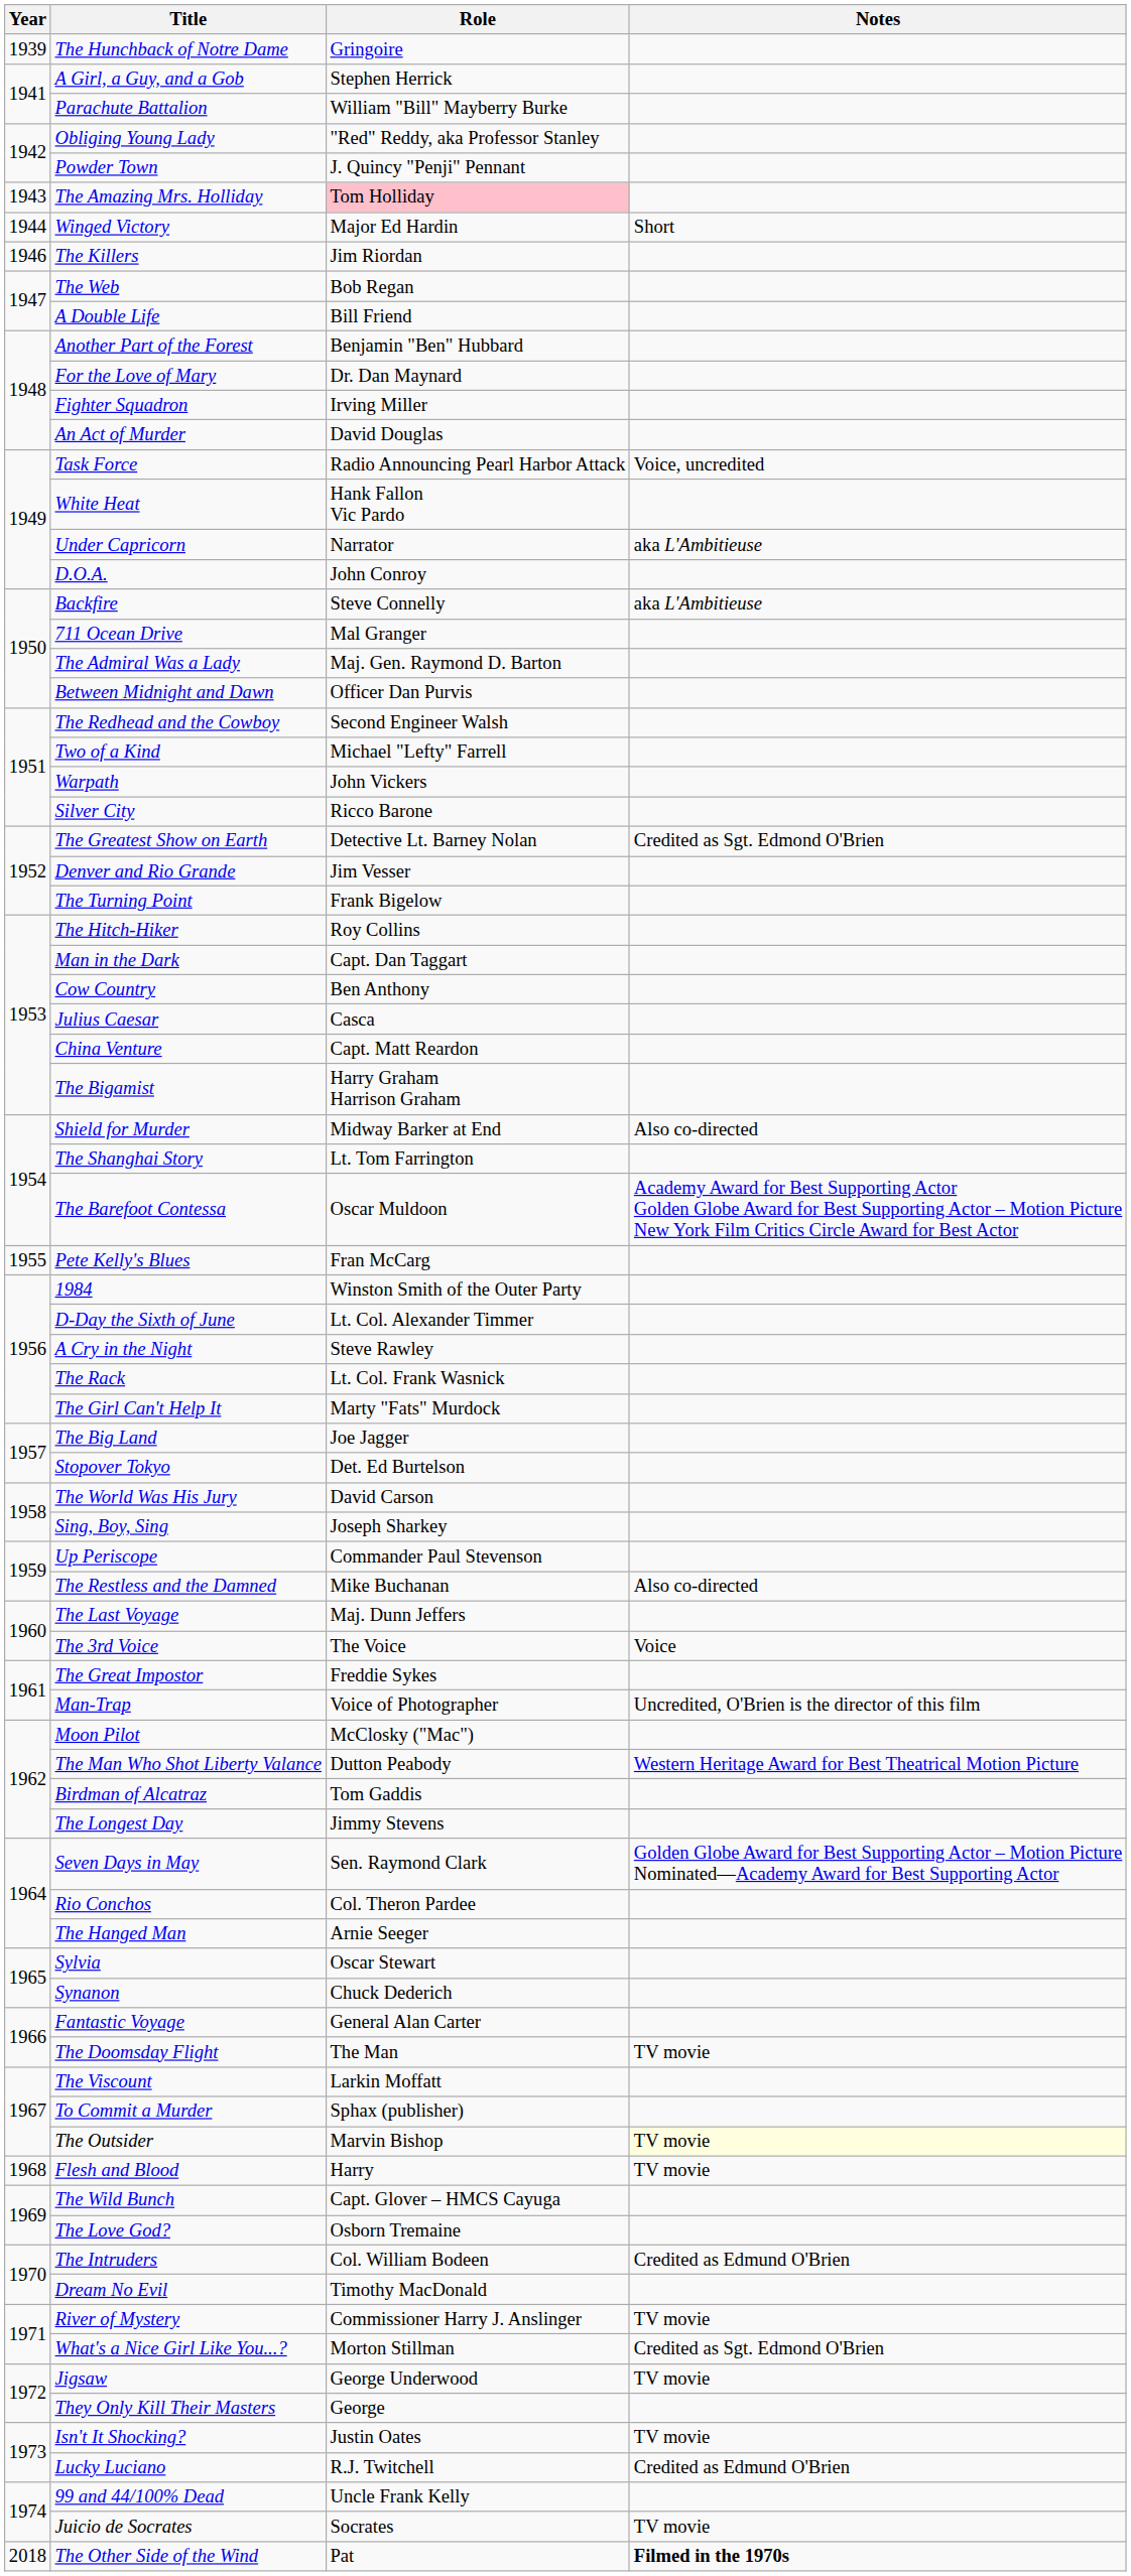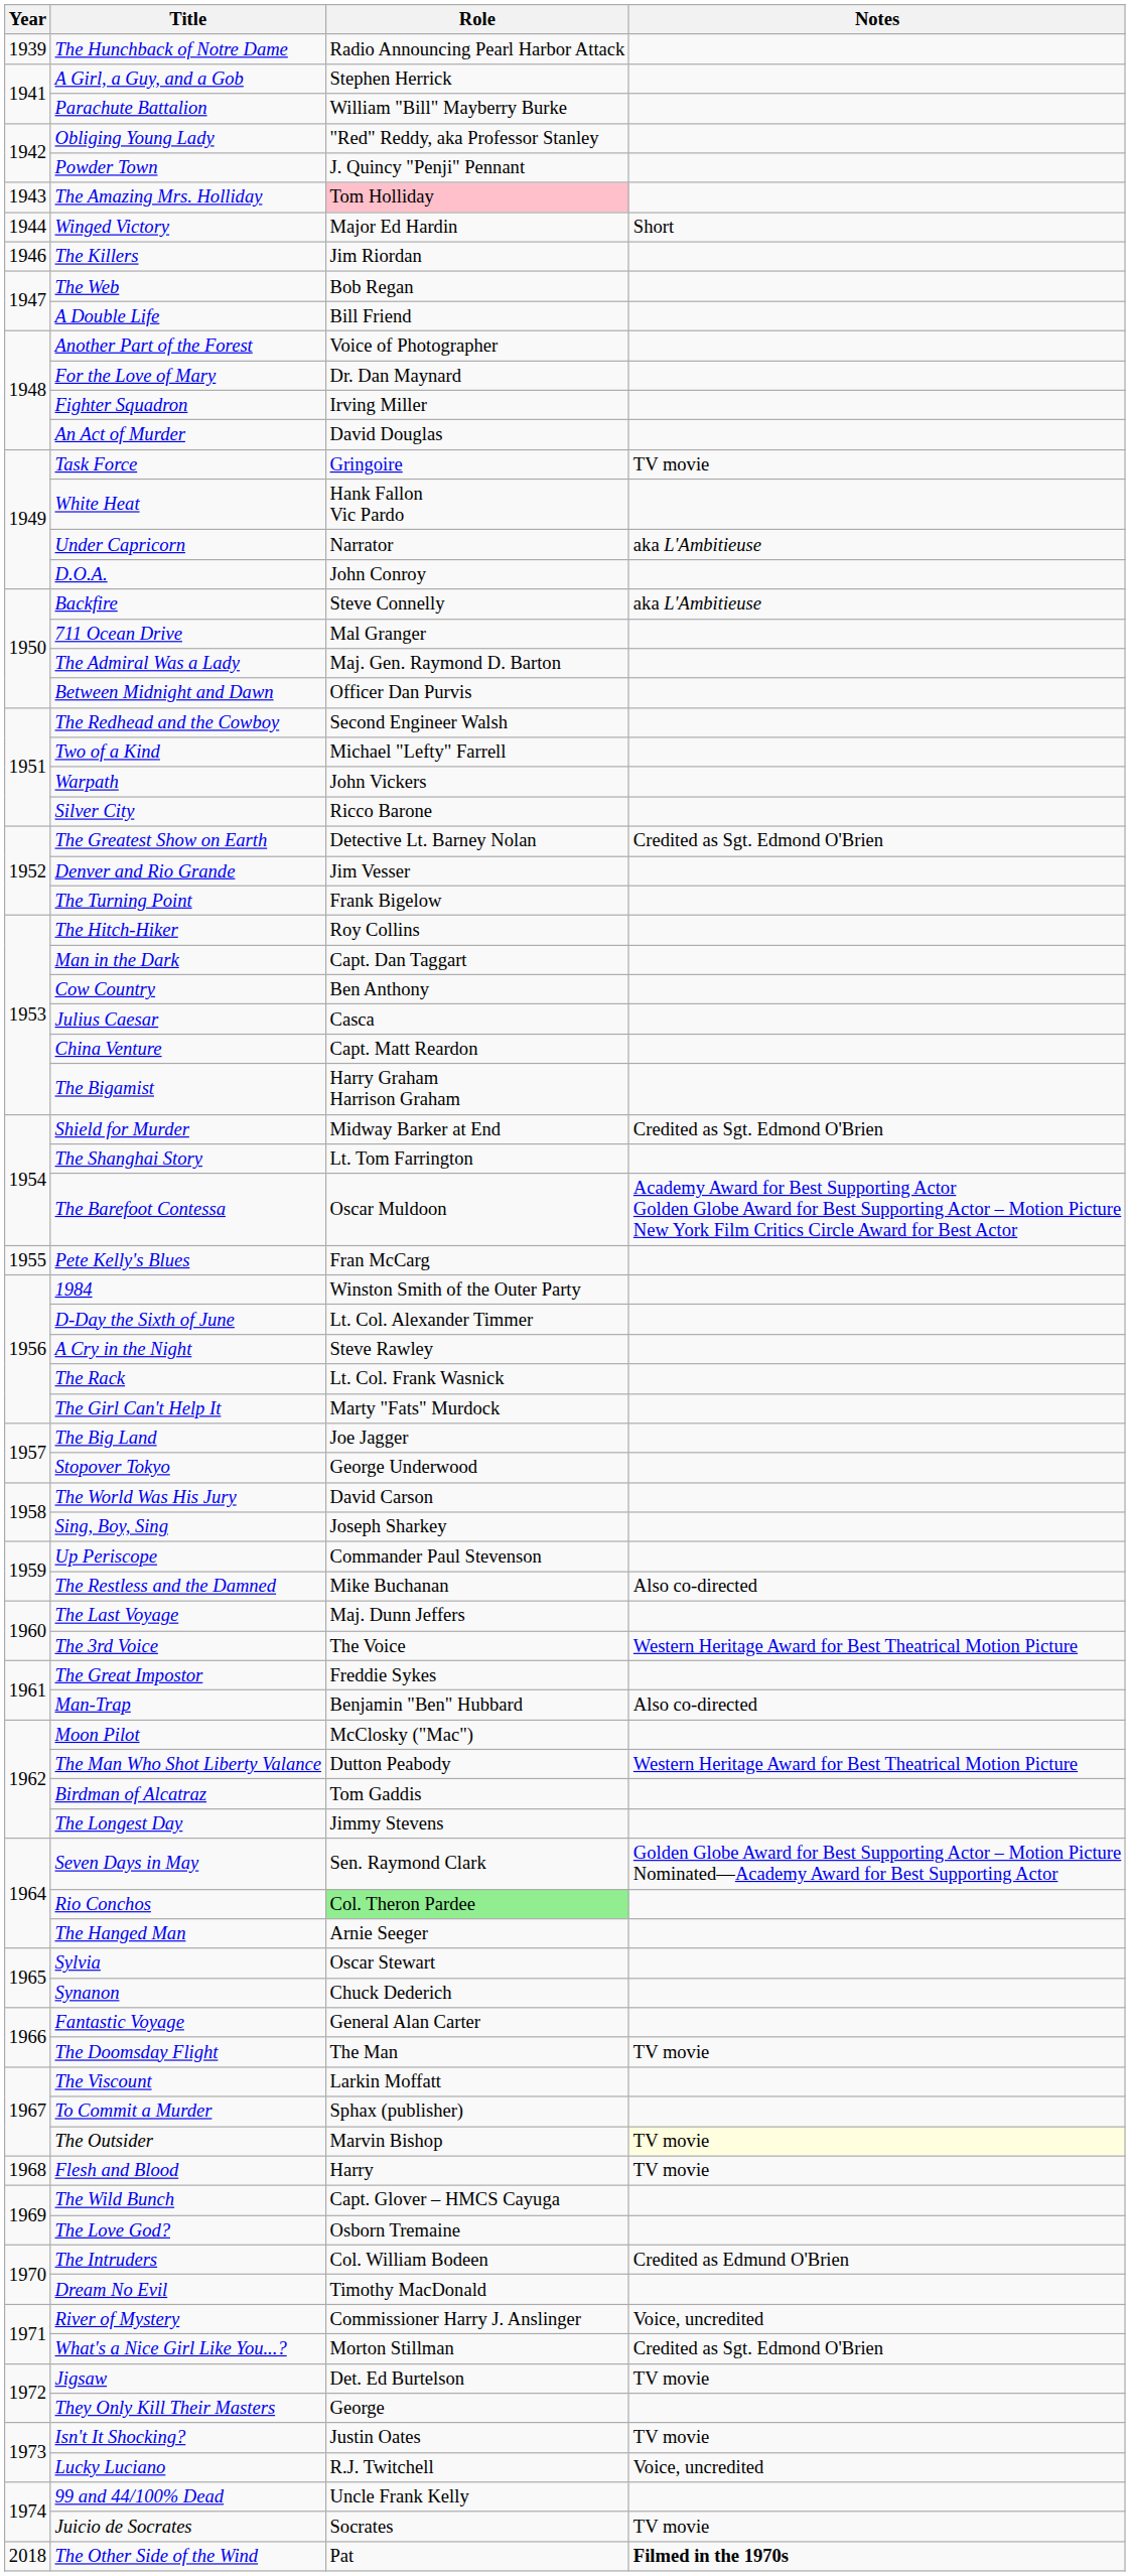 <table class="wikitable">
 <tr>
 <th>Year</th>
 <th>Title</th>
 <th>Role</th>
 <th>Notes</th>
 </tr>
 <tr>
 <td>1939</td>
 <td><em><a href='#'>The Hunchback of Notre Dame</a></em></td>
-<td><a href='#'>Gringoire</a></td>
+<td>Radio Announcing Pearl Harbor Attack</td>
 <td></td>
 </tr>
 <tr>
 <td rowspan="2">1941</td>
 <td><em><a href='#'>A Girl, a Guy, and a Gob</a></em></td>
 <td>Stephen Herrick</td>
 <td></td>
 </tr>
 <tr>
 <td><em><a href='#'>Parachute Battalion</a></em></td>
 <td>William "Bill" Mayberry Burke</td>
 <td></td>
 </tr>
 <tr>
 <td rowspan="2">1942</td>
 <td><em><a href='#'>Obliging Young Lady</a></em></td>
 <td>"Red" Reddy, aka Professor Stanley</td>
 <td></td>
 </tr>
 <tr>
 <td><em><a href='#'>Powder Town</a></em></td>
 <td>J. Quincy "Penji" Pennant</td>
 <td></td>
 </tr>
 <tr>
 <td>1943</td>
 <td><em><a href='#'>The Amazing Mrs. Holliday</a></em></td>
 <td style="background: pink;">Tom Holliday</td>
 <td></td>
 </tr>
 <tr>
 <td>1944</td>
 <td><em><a href='#'>Winged Victory</a></em></td>
 <td>Major Ed Hardin</td>
 <td>Short</td>
 </tr>
 <tr>
 <td>1946</td>
 <td><em><a href='#'>The Killers</a></em></td>
 <td>Jim Riordan</td>
 <td></td>
 </tr>
 <tr>
 <td rowspan="2">1947</td>
 <td><em><a href='#'>The Web</a></em></td>
 <td>Bob Regan</td>
 <td></td>
 </tr>
 <tr>
 <td><em><a href='#'>A Double Life</a></em></td>
 <td>Bill Friend</td>
 <td></td>
 </tr>
 <tr>
 <td rowspan="4">1948</td>
 <td><em><a href='#'>Another Part of the Forest</a></em></td>
-<td>Benjamin "Ben" Hubbard</td>
+<td>Voice of Photographer</td>
 <td></td>
 </tr>
 <tr>
 <td><em><a href='#'>For the Love of Mary</a></em></td>
 <td>Dr. Dan Maynard</td>
 <td></td>
 </tr>
 <tr>
 <td><em><a href='#'>Fighter Squadron</a></em></td>
 <td>Irving Miller</td>
 <td></td>
 </tr>
 <tr>
 <td><em><a href='#'>An Act of Murder</a></em></td>
 <td>David Douglas</td>
 <td></td>
 </tr>
 <tr>
 <td rowspan="4">1949</td>
 <td><em><a href='#'>Task Force</a></em></td>
-<td>Radio Announcing Pearl Harbor Attack</td>
-<td>Voice, uncredited</td>
+<td><a href='#'>Gringoire</a></td>
+<td>TV movie</td>
 </tr>
 <tr>
 <td><em><a href='#'>White Heat</a></em></td>
 <td>Hank Fallon<br>Vic Pardo</td>
 <td></td>
 </tr>
 <tr>
 <td><em><a href='#'>Under Capricorn</a></em></td>
 <td>Narrator</td>
 <td>aka <em>L'Ambitieuse</em></td>
 </tr>
 <tr>
 <td><em><a href='#'>D.O.A.</a></em></td>
 <td>John Conroy</td>
 <td></td>
 </tr>
 <tr>
 <td rowspan="4">1950</td>
 <td><em><a href='#'>Backfire</a></em></td>
 <td>Steve Connelly</td>
 <td>aka <em>L'Ambitieuse</em></td>
 </tr>
 <tr>
 <td><em><a href='#'>711 Ocean Drive</a></em></td>
 <td>Mal Granger</td>
 <td></td>
 </tr>
 <tr>
 <td><em><a href='#'>The Admiral Was a Lady</a></em></td>
 <td>Maj. Gen. Raymond D. Barton</td>
 <td></td>
 </tr>
 <tr>
 <td><em><a href='#'>Between Midnight and Dawn</a></em></td>
 <td>Officer Dan Purvis</td>
 <td></td>
 </tr>
 <tr>
 <td rowspan="4">1951</td>
 <td><em><a href='#'>The Redhead and the Cowboy</a></em></td>
 <td>Second Engineer Walsh</td>
 <td></td>
 </tr>
 <tr>
 <td><em><a href='#'>Two of a Kind</a></em></td>
 <td>Michael "Lefty" Farrell</td>
 <td></td>
 </tr>
 <tr>
 <td><em><a href='#'>Warpath</a></em></td>
 <td>John Vickers</td>
 <td></td>
 </tr>
 <tr>
 <td><em><a href='#'>Silver City</a></em></td>
 <td>Ricco Barone</td>
 <td></td>
 </tr>
 <tr>
 <td rowspan="3">1952</td>
 <td><em><a href='#'>The Greatest Show on Earth</a></em></td>
 <td>Detective Lt. Barney Nolan</td>
 <td>Credited as Sgt. Edmond O'Brien</td>
 </tr>
 <tr>
 <td><em><a href='#'>Denver and Rio Grande</a></em></td>
 <td>Jim Vesser</td>
 <td></td>
 </tr>
 <tr>
 <td><em><a href='#'>The Turning Point</a></em></td>
 <td>Frank Bigelow</td>
 <td></td>
 </tr>
 <tr>
 <td rowspan="6">1953</td>
 <td><em><a href='#'>The Hitch-Hiker</a></em></td>
 <td>Roy Collins</td>
 <td></td>
 </tr>
 <tr>
 <td><em><a href='#'>Man in the Dark</a></em></td>
 <td>Capt. Dan Taggart</td>
 <td></td>
 </tr>
 <tr>
 <td><em><a href='#'>Cow Country</a></em></td>
 <td>Ben Anthony</td>
 <td></td>
 </tr>
 <tr>
 <td><em><a href='#'>Julius Caesar</a></em></td>
 <td>Casca</td>
 <td></td>
 </tr>
 <tr>
 <td><em><a href='#'>China Venture</a></em></td>
 <td>Capt. Matt Reardon</td>
 <td></td>
 </tr>
 <tr>
 <td><em><a href='#'>The Bigamist</a></em></td>
 <td>Harry Graham<br>Harrison Graham</td>
 <td></td>
 </tr>
 <tr>
 <td rowspan="3">1954</td>
 <td><em><a href='#'>Shield for Murder</a></em></td>
 <td>Midway Barker at End</td>
-<td>Also co-directed</td>
+<td>Credited as Sgt. Edmond O'Brien</td>
 </tr>
 <tr>
 <td><em><a href='#'>The Shanghai Story</a></em></td>
 <td>Lt. Tom Farrington</td>
 <td></td>
 </tr>
 <tr>
 <td><em><a href='#'>The Barefoot Contessa</a></em></td>
 <td>Oscar Muldoon</td>
 <td><a href='#'>Academy Award for Best Supporting Actor</a> <br> <a href='#'>Golden Globe Award for Best Supporting Actor – Motion Picture</a> <br> <a href='#'>New York Film Critics Circle Award for Best Actor</a> </td>
 </tr>
 <tr>
 <td>1955</td>
 <td><em><a href='#'>Pete Kelly's Blues</a></em></td>
 <td>Fran McCarg</td>
 <td></td>
 </tr>
 <tr>
 <td rowspan="5">1956</td>
 <td><em><a href='#'>1984</a></em></td>
 <td>Winston Smith of the Outer Party</td>
 <td></td>
 </tr>
 <tr>
 <td><em><a href='#'>D-Day the Sixth of June</a></em></td>
 <td>Lt. Col. Alexander Timmer</td>
 <td></td>
 </tr>
 <tr>
 <td><em><a href='#'>A Cry in the Night</a></em></td>
 <td>Steve Rawley</td>
 <td></td>
 </tr>
 <tr>
 <td><em><a href='#'>The Rack</a></em></td>
 <td>Lt. Col. Frank Wasnick</td>
 <td></td>
 </tr>
 <tr>
 <td><em><a href='#'>The Girl Can't Help It</a></em></td>
 <td>Marty "Fats" Murdock</td>
 <td></td>
 </tr>
 <tr>
 <td rowspan="2">1957</td>
 <td><em><a href='#'>The Big Land</a></em></td>
 <td>Joe Jagger</td>
 <td></td>
 </tr>
 <tr>
 <td><em><a href='#'>Stopover Tokyo</a></em></td>
-<td>Det. Ed Burtelson</td>
+<td>George Underwood</td>
 <td></td>
 </tr>
 <tr>
 <td rowspan="2">1958</td>
 <td><em><a href='#'>The World Was His Jury</a></em></td>
 <td>David Carson</td>
 <td></td>
 </tr>
 <tr>
 <td><em><a href='#'>Sing, Boy, Sing</a></em></td>
 <td>Joseph Sharkey</td>
 <td></td>
 </tr>
 <tr>
 <td rowspan="2">1959</td>
 <td><em><a href='#'>Up Periscope</a></em></td>
 <td>Commander Paul Stevenson</td>
 <td></td>
 </tr>
 <tr>
 <td><em><a href='#'>The Restless and the Damned</a></em></td>
 <td>Mike Buchanan</td>
 <td>Also co-directed</td>
 </tr>
 <tr>
 <td rowspan="2">1960</td>
 <td><em><a href='#'>The Last Voyage</a></em></td>
 <td>Maj. Dunn Jeffers</td>
 <td></td>
 </tr>
 <tr>
 <td><em><a href='#'>The 3rd Voice</a></em></td>
 <td>The Voice</td>
-<td>Voice</td>
+<td><a href='#'>Western Heritage Award for Best Theatrical Motion Picture</a></td>
 </tr>
 <tr>
 <td rowspan="2">1961</td>
 <td><em><a href='#'>The Great Impostor</a></em></td>
 <td>Freddie Sykes</td>
 <td></td>
 </tr>
 <tr>
 <td><em><a href='#'>Man-Trap</a></em></td>
-<td>Voice of Photographer</td>
-<td>Uncredited, O'Brien is the director of this film</td>
+<td>Benjamin "Ben" Hubbard</td>
+<td>Also co-directed</td>
 </tr>
 <tr>
 <td rowspan="4">1962</td>
 <td><em><a href='#'>Moon Pilot</a></em></td>
 <td>McClosky ("Mac")</td>
 <td></td>
 </tr>
 <tr>
 <td><em><a href='#'>The Man Who Shot Liberty Valance</a></em></td>
 <td>Dutton Peabody</td>
 <td><a href='#'>Western Heritage Award for Best Theatrical Motion Picture</a></td>
 </tr>
 <tr>
 <td><em><a href='#'>Birdman of Alcatraz</a></em></td>
 <td>Tom Gaddis</td>
 <td></td>
 </tr>
 <tr>
 <td><em><a href='#'>The Longest Day</a></em></td>
 <td>Jimmy Stevens</td>
 <td></td>
 </tr>
 <tr>
 <td rowspan="3">1964</td>
 <td><em><a href='#'>Seven Days in May</a></em></td>
 <td>Sen. Raymond Clark</td>
 <td><a href='#'>Golden Globe Award for Best Supporting Actor – Motion Picture</a> <br> Nominated—<a href='#'>Academy Award for Best Supporting Actor</a></td>
 </tr>
 <tr>
 <td><em><a href='#'>Rio Conchos</a></em></td>
-<td>Col. Theron Pardee</td>
+<td style="background: lightgreen;">Col. Theron Pardee</td>
 <td></td>
 </tr>
 <tr>
 <td><em><a href='#'>The Hanged Man</a></em></td>
 <td>Arnie Seeger</td>
 <td></td>
 </tr>
 <tr>
 <td rowspan="2">1965</td>
 <td><em><a href='#'>Sylvia</a></em></td>
 <td>Oscar Stewart</td>
 <td></td>
 </tr>
 <tr>
 <td><em><a href='#'>Synanon</a></em></td>
 <td>Chuck Dederich</td>
 <td></td>
 </tr>
 <tr>
 <td rowspan="2">1966</td>
 <td><em><a href='#'>Fantastic Voyage</a></em></td>
 <td>General Alan Carter</td>
 <td></td>
 </tr>
 <tr>
 <td><em><a href='#'>The Doomsday Flight</a></em></td>
 <td>The Man</td>
 <td>TV movie</td>
 </tr>
 <tr>
 <td rowspan="3">1967</td>
 <td><em><a href='#'>The Viscount</a></em></td>
 <td>Larkin Moffatt</td>
 <td></td>
 </tr>
 <tr>
 <td><em><a href='#'>To Commit a Murder</a></em></td>
 <td>Sphax (publisher)</td>
 <td></td>
 </tr>
 <tr>
 <td><em>The Outsider</em></td>
 <td>Marvin Bishop</td>
 <td style="background: lightyellow;">TV movie</td>
 </tr>
 <tr>
 <td>1968</td>
 <td><em><a href='#'>Flesh and Blood</a></em></td>
 <td>Harry</td>
 <td>TV movie</td>
 </tr>
 <tr>
 <td rowspan="2">1969</td>
 <td><em><a href='#'>The Wild Bunch</a></em></td>
 <td>Capt. Glover – HMCS Cayuga</td>
 <td></td>
 </tr>
 <tr>
 <td><em><a href='#'>The Love God?</a></em></td>
 <td>Osborn Tremaine</td>
 <td></td>
 </tr>
 <tr>
 <td rowspan="2">1970</td>
 <td><em><a href='#'>The Intruders</a></em></td>
 <td>Col. William Bodeen</td>
 <td>Credited as Edmund O'Brien</td>
 </tr>
 <tr>
 <td><em><a href='#'>Dream No Evil</a></em></td>
 <td>Timothy MacDonald</td>
 <td></td>
 </tr>
 <tr>
 <td rowspan="2">1971</td>
 <td><em><a href='#'>River of Mystery</a></em></td>
 <td>Commissioner Harry J. Anslinger</td>
-<td>TV movie</td>
+<td>Voice, uncredited</td>
 </tr>
 <tr>
 <td><em><a href='#'>What's a Nice Girl Like You...?</a></em></td>
 <td>Morton Stillman</td>
 <td>Credited as Sgt. Edmond O'Brien</td>
 </tr>
 <tr>
 <td rowspan="2">1972</td>
 <td><em><a href='#'>Jigsaw</a></em></td>
-<td>George Underwood</td>
+<td>Det. Ed Burtelson</td>
 <td>TV movie</td>
 </tr>
 <tr>
 <td><em><a href='#'>They Only Kill Their Masters</a></em></td>
 <td>George</td>
 <td></td>
 </tr>
 <tr>
 <td rowspan="2">1973</td>
 <td><em><a href='#'>Isn't It Shocking?</a></em></td>
 <td>Justin Oates</td>
 <td>TV movie</td>
 </tr>
 <tr>
 <td><em><a href='#'>Lucky Luciano</a></em></td>
 <td>R.J. Twitchell</td>
-<td>Credited as Edmund O'Brien</td>
+<td>Voice, uncredited</td>
 </tr>
 <tr>
 <td rowspan="2">1974</td>
 <td><em><a href='#'>99 and 44/100% Dead</a></em></td>
 <td>Uncle Frank Kelly</td>
 <td></td>
 </tr>
 <tr>
 <td><em>Juicio de Socrates</em></td>
 <td>Socrates</td>
 <td>TV movie</td>
 </tr>
 <tr>
 <td>2018</td>
 <td><em><a href='#'>The Other Side of the Wind</a></em></td>
 <td>Pat</td>
 <td><strong>Filmed in the 1970s</strong></td>
 </tr>
 </table>
